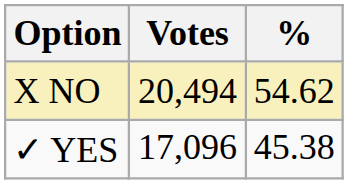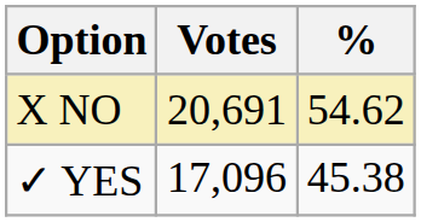 <table class="wikitable">
 <tr>
 <th>Option</th>
 <th>Votes</th>
 <th>%</th>
 </tr>
 <tr>
 <td style=background:#f8f1bd>X NO</td>
-<td style=background:#f8f1bd>20,494</td>
+<td style=background:#f8f1bd>20,691</td>
 <td style=background:#f8f1bd>54.62</td>
 </tr>
 <tr>
 <td>✓ YES</td>
 <td>17,096</td>
 <td>45.38</td>
 </tr>
 </table>
